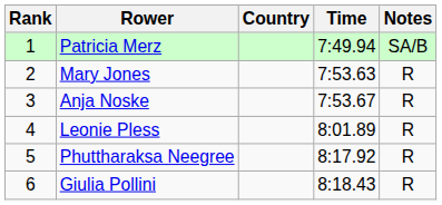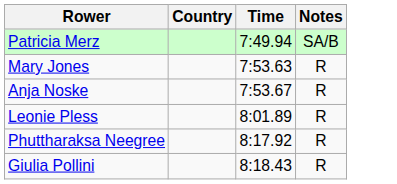 <table class="wikitable" style="text-align:center">
 <tr>
-<th>Rank</th>
 <th>Rower</th>
 <th>Country</th>
 <th>Time</th>
 <th>Notes</th>
 </tr>
 <tr bgcolor=ccffcc>
-<td>1</td>
 <td align="left"><a href='#'>Patricia Merz</a></td>
 <td align="left"></td>
 <td>7:49.94</td>
 <td>SA/B</td>
 </tr>
 <tr>
-<td>2</td>
 <td align="left"><a href='#'>Mary Jones</a></td>
 <td align="left"></td>
 <td>7:53.63</td>
 <td>R</td>
 </tr>
 <tr>
-<td>3</td>
 <td align="left"><a href='#'>Anja Noske</a></td>
 <td align="left"></td>
 <td>7:53.67</td>
 <td>R</td>
 </tr>
 <tr>
-<td>4</td>
 <td align="left"><a href='#'>Leonie Pless</a></td>
 <td align="left"></td>
 <td>8:01.89</td>
 <td>R</td>
 </tr>
 <tr>
-<td>5</td>
 <td align="left"><a href='#'>Phuttharaksa Neegree</a></td>
 <td align="left"></td>
 <td>8:17.92</td>
 <td>R</td>
 </tr>
 <tr>
-<td>6</td>
 <td align="left"><a href='#'>Giulia Pollini</a></td>
 <td align="left"></td>
 <td>8:18.43</td>
 <td>R</td>
 </tr>
 </table>
